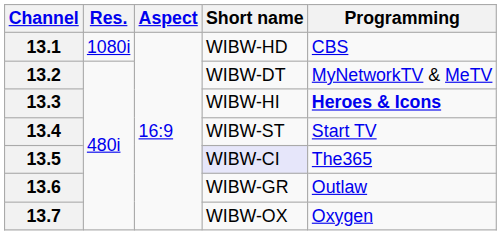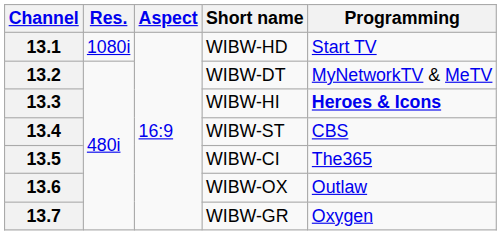 <table class="wikitable">
 <tr>
 <th scope="col"><a href='#'>Channel</a></th>
 <th scope="col"><a href='#'>Res.</a></th>
 <th scope="col"><a href='#'>Aspect</a></th>
 <th scope="col">Short name</th>
 <th scope="col">Programming</th>
 </tr>
 <tr>
 <th scope="row">13.1</th>
 <td><a href='#'>1080i</a></td>
 <td rowspan="7"><a href='#'>16:9</a></td>
 <td>WIBW-HD</td>
-<td><a href='#'>CBS</a></td>
+<td><a href='#'>Start TV</a></td>
 </tr>
 <tr>
 <th scope="row">13.2</th>
 <td rowspan="6"><a href='#'>480i</a></td>
 <td>WIBW-DT</td>
 <td><a href='#'>MyNetworkTV</a> & <a href='#'>MeTV</a></td>
 </tr>
 <tr>
 <th scope="row">13.3</th>
 <td>WIBW-HI</td>
 <td><strong><a href='#'>Heroes & Icons</a></strong></td>
 </tr>
 <tr>
 <th scope="row">13.4</th>
 <td>WIBW-ST</td>
-<td><a href='#'>Start TV</a></td>
+<td><a href='#'>CBS</a></td>
 </tr>
 <tr>
 <th scope="row">13.5</th>
-<td style="background: lavender;">WIBW-CI</td>
+<td>WIBW-CI</td>
 <td><a href='#'>The365</a></td>
 </tr>
 <tr>
 <th scope="row">13.6</th>
-<td>WIBW-GR</td>
+<td>WIBW-OX</td>
 <td><a href='#'>Outlaw</a></td>
 </tr>
 <tr>
 <th scope="row">13.7</th>
-<td>WIBW-OX</td>
+<td>WIBW-GR</td>
 <td><a href='#'>Oxygen</a></td>
 </tr>
 </table>
